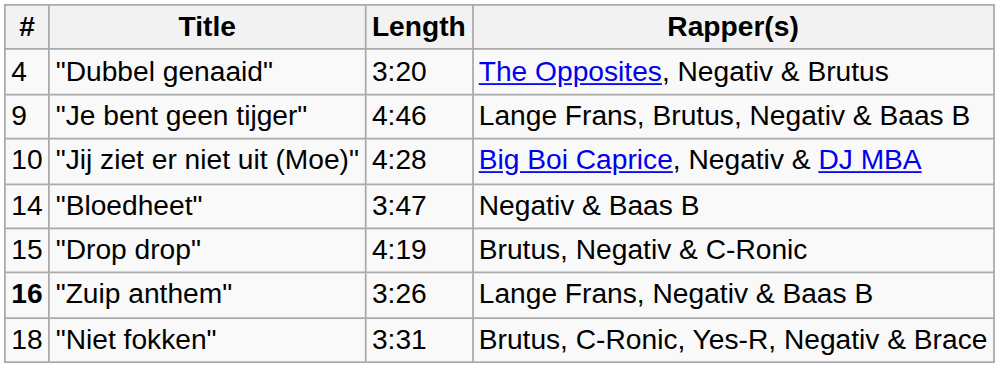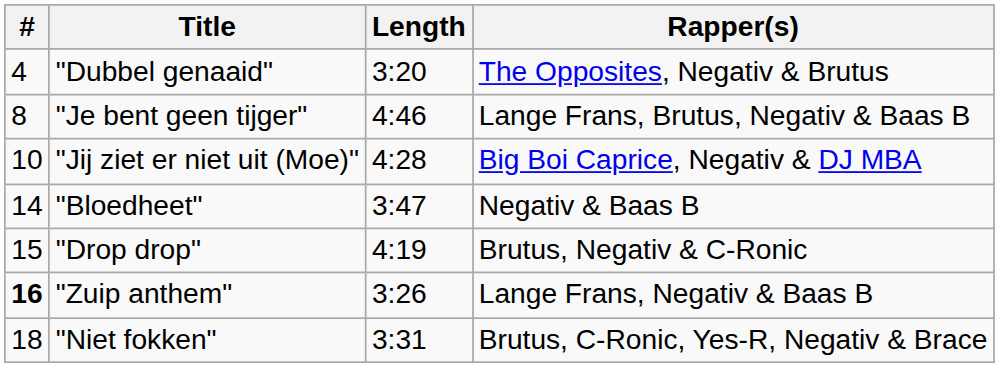 <table class="wikitable">
 <tr>
 <th>#</th>
 <th>Title</th>
 <th>Length</th>
 <th>Rapper(s)</th>
 </tr>
 <tr>
 <td>4</td>
 <td>"Dubbel genaaid"</td>
 <td>3:20</td>
 <td><a href='#'>The Opposites</a>, Negativ & Brutus</td>
 </tr>
 <tr>
-<td>9</td>
+<td>8</td>
 <td>"Je bent geen tijger"</td>
 <td>4:46</td>
 <td>Lange Frans, Brutus, Negativ & Baas B</td>
 </tr>
 <tr>
 <td>10</td>
 <td>"Jij ziet er niet uit (Moe)"</td>
 <td>4:28</td>
 <td><a href='#'>Big Boi Caprice</a>, Negativ & <a href='#'>DJ MBA</a></td>
 </tr>
 <tr>
 <td>14</td>
 <td>"Bloedheet"</td>
 <td>3:47</td>
 <td>Negativ & Baas B</td>
 </tr>
 <tr>
 <td>15</td>
 <td>"Drop drop"</td>
 <td>4:19</td>
 <td>Brutus, Negativ & C-Ronic</td>
 </tr>
 <tr>
 <td><strong>16</strong></td>
 <td>"Zuip anthem"</td>
 <td>3:26</td>
 <td>Lange Frans, Negativ & Baas B</td>
 </tr>
 <tr>
 <td>18</td>
 <td>"Niet fokken"</td>
 <td>3:31</td>
 <td>Brutus, C-Ronic, Yes-R, Negativ & Brace</td>
 </tr>
 </table>
